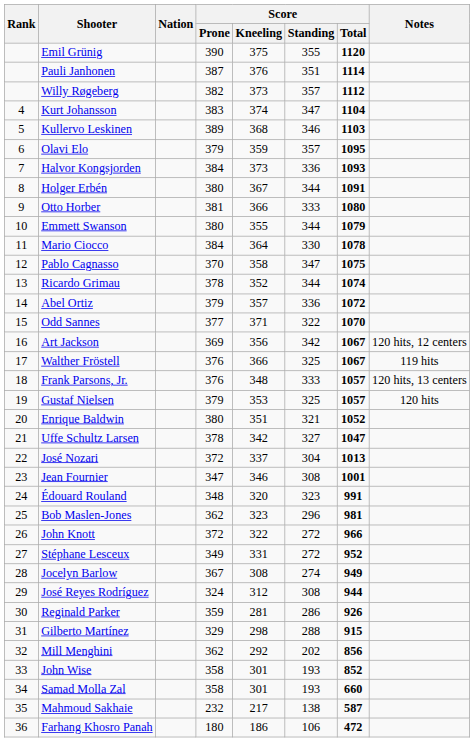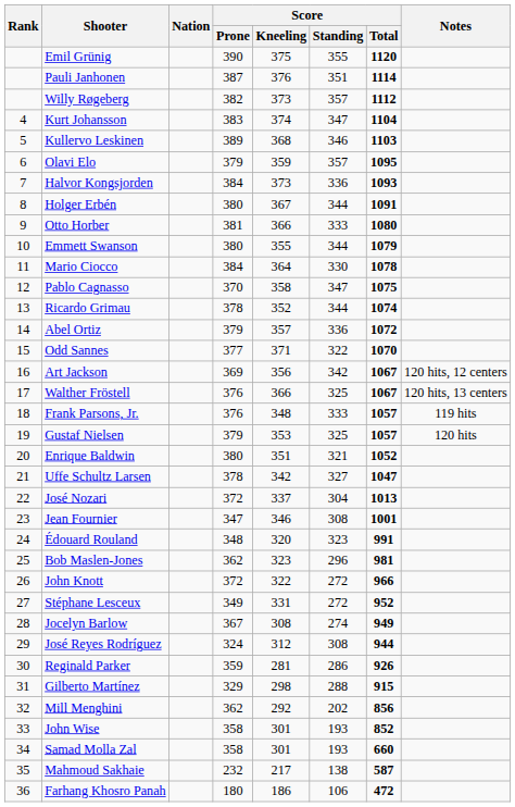 <table class="wikitable sortable" style="text-align:center">
 <tr>
 <th rowspan=2>Rank</th>
 <th rowspan=2>Shooter</th>
 <th rowspan=2>Nation</th>
 <th colspan=4>Score</th>
 <th rowspan=2>Notes</th>
 </tr>
 <tr>
 <th>Prone</th>
 <th>Kneeling</th>
 <th>Standing</th>
 <th>Total</th>
 </tr>
 <tr>
 <td></td>
 <td align=left><a href='#'>Emil Grünig</a></td>
 <td align=left></td>
 <td>390</td>
 <td>375</td>
 <td>355</td>
 <td><strong>1120</strong></td>
 <td></td>
 </tr>
 <tr>
 <td></td>
 <td align=left><a href='#'>Pauli Janhonen</a></td>
 <td align=left></td>
 <td>387</td>
 <td>376</td>
 <td>351</td>
 <td><strong>1114</strong></td>
 <td></td>
 </tr>
 <tr>
 <td></td>
 <td align=left><a href='#'>Willy Røgeberg</a></td>
 <td align=left></td>
 <td>382</td>
 <td>373</td>
 <td>357</td>
 <td><strong>1112</strong></td>
 <td></td>
 </tr>
 <tr>
 <td>4</td>
 <td align=left><a href='#'>Kurt Johansson</a></td>
 <td align=left></td>
 <td>383</td>
 <td>374</td>
 <td>347</td>
 <td><strong>1104</strong></td>
 <td></td>
 </tr>
 <tr>
 <td>5</td>
 <td align=left><a href='#'>Kullervo Leskinen</a></td>
 <td align=left></td>
 <td>389</td>
 <td>368</td>
 <td>346</td>
 <td><strong>1103</strong></td>
 <td></td>
 </tr>
 <tr>
 <td>6</td>
 <td align=left><a href='#'>Olavi Elo</a></td>
 <td align=left></td>
 <td>379</td>
 <td>359</td>
 <td>357</td>
 <td><strong>1095</strong></td>
 <td></td>
 </tr>
 <tr>
 <td>7</td>
 <td align=left><a href='#'>Halvor Kongsjorden</a></td>
 <td align=left></td>
 <td>384</td>
 <td>373</td>
 <td>336</td>
 <td><strong>1093</strong></td>
 <td></td>
 </tr>
 <tr>
 <td>8</td>
 <td align=left><a href='#'>Holger Erbén</a></td>
 <td align=left></td>
 <td>380</td>
 <td>367</td>
 <td>344</td>
 <td><strong>1091</strong></td>
 <td></td>
 </tr>
 <tr>
 <td>9</td>
 <td align=left><a href='#'>Otto Horber</a></td>
 <td align=left></td>
 <td>381</td>
 <td>366</td>
 <td>333</td>
 <td><strong>1080</strong></td>
 <td></td>
 </tr>
 <tr>
 <td>10</td>
 <td align=left><a href='#'>Emmett Swanson</a></td>
 <td align=left></td>
 <td>380</td>
 <td>355</td>
 <td>344</td>
 <td><strong>1079</strong></td>
 <td></td>
 </tr>
 <tr>
 <td>11</td>
 <td align=left><a href='#'>Mario Ciocco</a></td>
 <td align=left></td>
 <td>384</td>
 <td>364</td>
 <td>330</td>
 <td><strong>1078</strong></td>
 <td></td>
 </tr>
 <tr>
 <td>12</td>
 <td align=left><a href='#'>Pablo Cagnasso</a></td>
 <td align=left></td>
 <td>370</td>
 <td>358</td>
 <td>347</td>
 <td><strong>1075</strong></td>
 <td></td>
 </tr>
 <tr>
 <td>13</td>
 <td align=left><a href='#'>Ricardo Grimau</a></td>
 <td align=left></td>
 <td>378</td>
 <td>352</td>
 <td>344</td>
 <td><strong>1074</strong></td>
 <td></td>
 </tr>
 <tr>
 <td>14</td>
 <td align=left><a href='#'>Abel Ortiz</a></td>
 <td align=left></td>
 <td>379</td>
 <td>357</td>
 <td>336</td>
 <td><strong>1072</strong></td>
 <td></td>
 </tr>
 <tr>
 <td>15</td>
 <td align=left><a href='#'>Odd Sannes</a></td>
 <td align=left></td>
 <td>377</td>
 <td>371</td>
 <td>322</td>
 <td><strong>1070</strong></td>
 <td></td>
 </tr>
 <tr>
 <td>16</td>
 <td align=left><a href='#'>Art Jackson</a></td>
 <td align=left></td>
 <td>369</td>
 <td>356</td>
 <td>342</td>
 <td><strong>1067</strong></td>
 <td>120 hits, 12 centers</td>
 </tr>
 <tr>
 <td>17</td>
 <td align=left><a href='#'>Walther Fröstell</a></td>
 <td align=left></td>
 <td>376</td>
 <td>366</td>
 <td>325</td>
 <td><strong>1067</strong></td>
-<td>119 hits</td>
+<td>120 hits, 13 centers</td>
 </tr>
 <tr>
 <td>18</td>
 <td align=left><a href='#'>Frank Parsons, Jr.</a></td>
 <td align=left></td>
 <td>376</td>
 <td>348</td>
 <td>333</td>
 <td><strong>1057</strong></td>
-<td>120 hits, 13 centers</td>
+<td>119 hits</td>
 </tr>
 <tr>
 <td>19</td>
 <td align=left><a href='#'>Gustaf Nielsen</a></td>
 <td align=left></td>
 <td>379</td>
 <td>353</td>
 <td>325</td>
 <td><strong>1057</strong></td>
 <td>120 hits</td>
 </tr>
 <tr>
 <td>20</td>
 <td align=left><a href='#'>Enrique Baldwin</a></td>
 <td align=left></td>
 <td>380</td>
 <td>351</td>
 <td>321</td>
 <td><strong>1052</strong></td>
 <td></td>
 </tr>
 <tr>
 <td>21</td>
 <td align=left><a href='#'>Uffe Schultz Larsen</a></td>
 <td align=left></td>
 <td>378</td>
 <td>342</td>
 <td>327</td>
 <td><strong>1047</strong></td>
 <td></td>
 </tr>
 <tr>
 <td>22</td>
 <td align=left><a href='#'>José Nozari</a></td>
 <td align=left></td>
 <td>372</td>
 <td>337</td>
 <td>304</td>
 <td><strong>1013</strong></td>
 <td></td>
 </tr>
 <tr>
 <td>23</td>
 <td align=left><a href='#'>Jean Fournier</a></td>
 <td align=left></td>
 <td>347</td>
 <td>346</td>
 <td>308</td>
 <td><strong>1001</strong></td>
 <td></td>
 </tr>
 <tr>
 <td>24</td>
 <td align=left><a href='#'>Édouard Rouland</a></td>
 <td align=left></td>
 <td>348</td>
 <td>320</td>
 <td>323</td>
 <td><strong>991</strong></td>
 <td></td>
 </tr>
 <tr>
 <td>25</td>
 <td align=left><a href='#'>Bob Maslen-Jones</a></td>
 <td align=left></td>
 <td>362</td>
 <td>323</td>
 <td>296</td>
 <td><strong>981</strong></td>
 <td></td>
 </tr>
 <tr>
 <td>26</td>
 <td align=left><a href='#'>John Knott</a></td>
 <td align=left></td>
 <td>372</td>
 <td>322</td>
 <td>272</td>
 <td><strong>966</strong></td>
 <td></td>
 </tr>
 <tr>
 <td>27</td>
 <td align=left><a href='#'>Stéphane Lesceux</a></td>
 <td align=left></td>
 <td>349</td>
 <td>331</td>
 <td>272</td>
 <td><strong>952</strong></td>
 <td></td>
 </tr>
 <tr>
 <td>28</td>
 <td align=left><a href='#'>Jocelyn Barlow</a></td>
 <td align=left></td>
 <td>367</td>
 <td>308</td>
 <td>274</td>
 <td><strong>949</strong></td>
 <td></td>
 </tr>
 <tr>
 <td>29</td>
 <td align=left><a href='#'>José Reyes Rodríguez</a></td>
 <td align=left></td>
 <td>324</td>
 <td>312</td>
 <td>308</td>
 <td><strong>944</strong></td>
 <td></td>
 </tr>
 <tr>
 <td>30</td>
 <td align=left><a href='#'>Reginald Parker</a></td>
 <td align=left></td>
 <td>359</td>
 <td>281</td>
 <td>286</td>
 <td><strong>926</strong></td>
 <td></td>
 </tr>
 <tr>
 <td>31</td>
 <td align=left><a href='#'>Gilberto Martínez</a></td>
 <td align=left></td>
 <td>329</td>
 <td>298</td>
 <td>288</td>
 <td><strong>915</strong></td>
 <td></td>
 </tr>
 <tr>
 <td>32</td>
 <td align=left><a href='#'>Mill Menghini</a></td>
 <td align=left></td>
 <td>362</td>
 <td>292</td>
 <td>202</td>
 <td><strong>856</strong></td>
 <td></td>
 </tr>
 <tr>
 <td>33</td>
 <td align=left><a href='#'>John Wise</a></td>
 <td align=left></td>
 <td>358</td>
 <td>301</td>
 <td>193</td>
 <td><strong>852</strong></td>
 <td></td>
 </tr>
 <tr>
 <td>34</td>
 <td align=left><a href='#'>Samad Molla Zal</a></td>
 <td align=left></td>
 <td>358</td>
 <td>301</td>
 <td>193</td>
 <td><strong>660</strong></td>
 <td></td>
 </tr>
 <tr>
 <td>35</td>
 <td align=left><a href='#'>Mahmoud Sakhaie</a></td>
 <td align=left></td>
 <td>232</td>
 <td>217</td>
 <td>138</td>
 <td><strong>587</strong></td>
 <td></td>
 </tr>
 <tr>
 <td>36</td>
 <td align=left><a href='#'>Farhang Khosro Panah</a></td>
 <td align=left></td>
 <td>180</td>
 <td>186</td>
 <td>106</td>
 <td><strong>472</strong></td>
 <td></td>
 </tr>
 </table>
